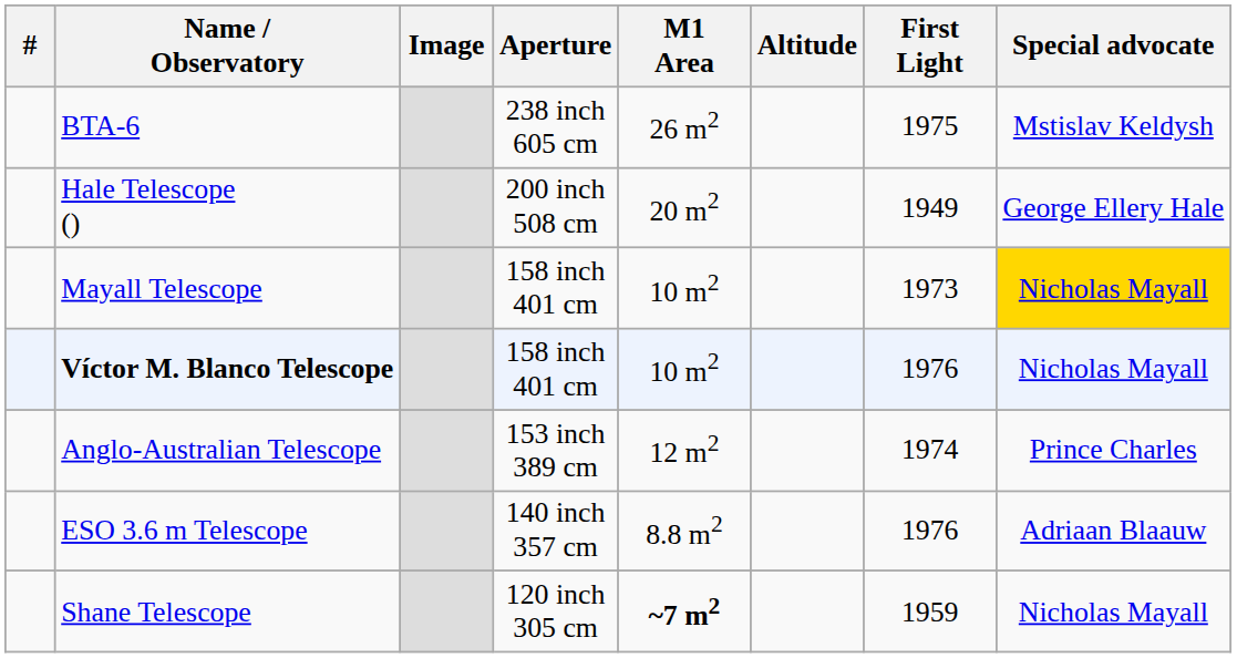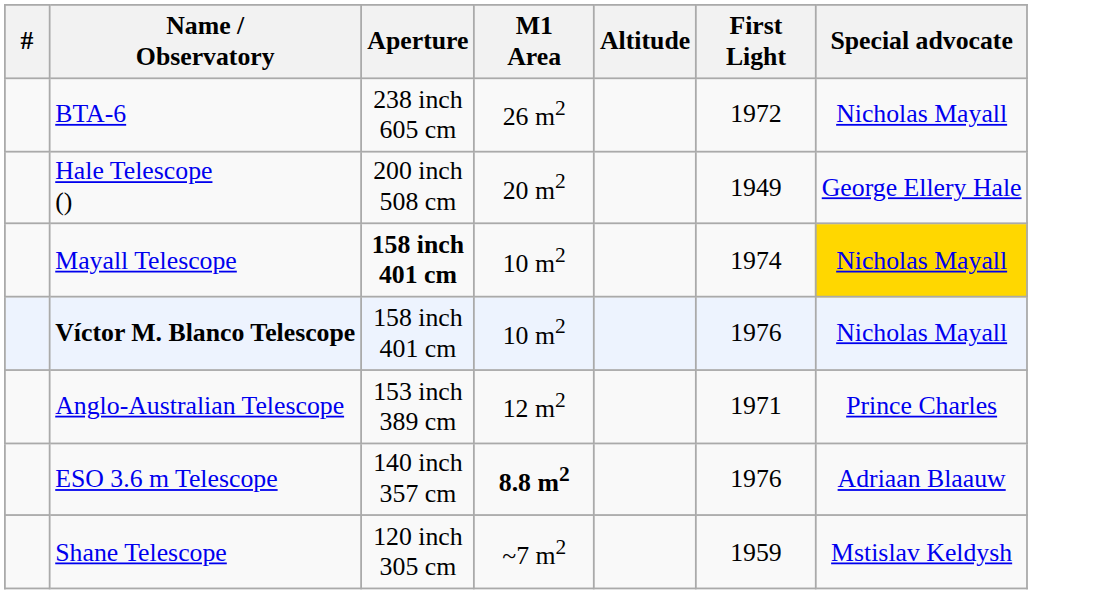 <table class="wikitable" style="text-align: center; font-size: 0.9em;">
 <tr>
 <th width=18>#</th>
 <th>Name /<br>Observatory</th>
-<th style="width:40px;">Image</th>
 <th>Aperture</th>
 <th width=60>M1<br>Area</th>
 <th>Altitude</th>
 <th width=60>First<br>Light</th>
 <th>Special advocate</th>
 </tr>
 <tr>
 <td></td>
 <td align=left><a href='#'>BTA-6</a><br></td>
-<td bgcolor=#ddd></td>
 <td>238 inch<br>605 cm</td>
 <td>26 m<sup>2</sup></td>
 <td></td>
-<td>1975</td>
-<td><a href='#'>Mstislav Keldysh</a></td>
+<td>1972</td>
+<td><a href='#'>Nicholas Mayall</a></td>
 </tr>
 <tr>
 <td></td>
 <td align=left><a href='#'>Hale Telescope</a><br>()</td>
-<td bgcolor=#ddd></td>
 <td>200 inch<br>508 cm</td>
 <td>20 m<sup>2</sup></td>
 <td></td>
 <td>1949</td>
 <td><a href='#'>George Ellery Hale</a></td>
 </tr>
 <tr>
 <td></td>
 <td align=left><a href='#'>Mayall Telescope</a><br></td>
-<td bgcolor=#ddd></td>
-<td>158 inch<br>401 cm</td>
+<td><strong>158 inch<br>401 cm</strong></td>
 <td>10 m<sup>2</sup></td>
 <td> </td>
-<td>1973</td>
+<td>1974</td>
 <td style="background: gold;"><a href='#'>Nicholas Mayall</a></td>
 </tr>
 <tr bgcolor=#edf3fe>
 <td></td>
 <td align=left><strong>Víctor M. Blanco Telescope</strong><br></td>
-<td bgcolor=#ddd></td>
 <td>158 inch<br>401 cm</td>
 <td>10 m<sup>2</sup></td>
 <td></td>
 <td>1976</td>
 <td><a href='#'>Nicholas Mayall</a></td>
 </tr>
 <tr>
 <td></td>
 <td align=left><a href='#'>Anglo-Australian Telescope</a><br></td>
-<td bgcolor=#ddd></td>
 <td>153 inch<br>389 cm</td>
 <td>12 m<sup>2</sup></td>
 <td></td>
-<td>1974</td>
+<td>1971</td>
 <td><a href='#'>Prince Charles</a></td>
 </tr>
 <tr>
 <td></td>
 <td align=left><a href='#'>ESO 3.6 m Telescope</a><br></td>
-<td bgcolor=#ddd></td>
 <td>140 inch<br>357 cm</td>
-<td>8.8 m<sup>2</sup></td>
+<td><strong>8.8 m<sup>2</sup></strong></td>
 <td></td>
 <td>1976</td>
 <td><a href='#'>Adriaan Blaauw</a></td>
 </tr>
 <tr>
 <td></td>
 <td align=left><a href='#'>Shane Telescope</a><br></td>
-<td bgcolor=#ddd></td>
 <td>120 inch<br>305 cm</td>
-<td><strong>~7 m<sup>2</sup></strong></td>
+<td>~7 m<sup>2</sup></td>
 <td></td>
 <td>1959</td>
-<td><a href='#'>Nicholas Mayall</a></td>
+<td><a href='#'>Mstislav Keldysh</a></td>
 </tr>
 </table>
